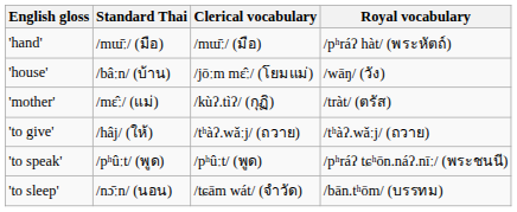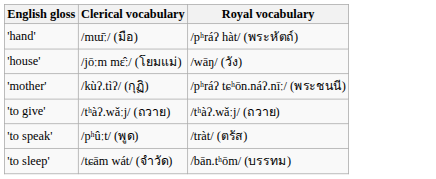 <table class="wikitable">
 <tr>
 <th>English gloss</th>
-<th>Standard Thai</th>
 <th>Clerical vocabulary</th>
 <th>Royal vocabulary</th>
 </tr>
 <tr>
 <td>'hand'</td>
 <td>/mɯ̄ː/ (มือ)</td>
-<td>/mɯ̄ː/ (มือ)</td>
 <td>/pʰráʔ hàt/ (พระหัตถ์)</td>
 </tr>
 <tr>
 <td>'house'</td>
-<td>/bâːn/ (บ้าน)</td>
 <td>/jōːm mɛ̂ː/ (โยมแม่)</td>
 <td>/wāŋ/ (วัง)</td>
 </tr>
 <tr>
 <td>'mother'</td>
-<td>/mɛ̂ː/ (แม่)</td>
 <td>/kùʔ.tìʔ/ (กุฏิ)</td>
-<td>/tràt/ (ตรัส)</td>
+<td>/pʰráʔ tɕʰōn.náʔ.nīː/ (พระชนนี)</td>
 </tr>
 <tr>
 <td>'to give'</td>
-<td>/hâj/ (ให้)</td>
 <td>/tʰàʔ.wǎːj/ (ถวาย)</td>
 <td>/tʰàʔ.wǎːj/ (ถวาย)</td>
 </tr>
 <tr>
 <td>'to speak'</td>
 <td>/pʰûːt/ (พูด)</td>
-<td>/pʰûːt/ (พูด)</td>
-<td>/pʰráʔ tɕʰōn.náʔ.nīː/ (พระชนนี)</td>
+<td>/tràt/ (ตรัส)</td>
 </tr>
 <tr>
 <td>'to sleep'</td>
-<td>/nɔ̄ːn/ (นอน)</td>
 <td>/tɕām wát/ (จำวัด)</td>
 <td>/bān.tʰōm/ (บรรทม)</td>
 </tr>
 </table>
